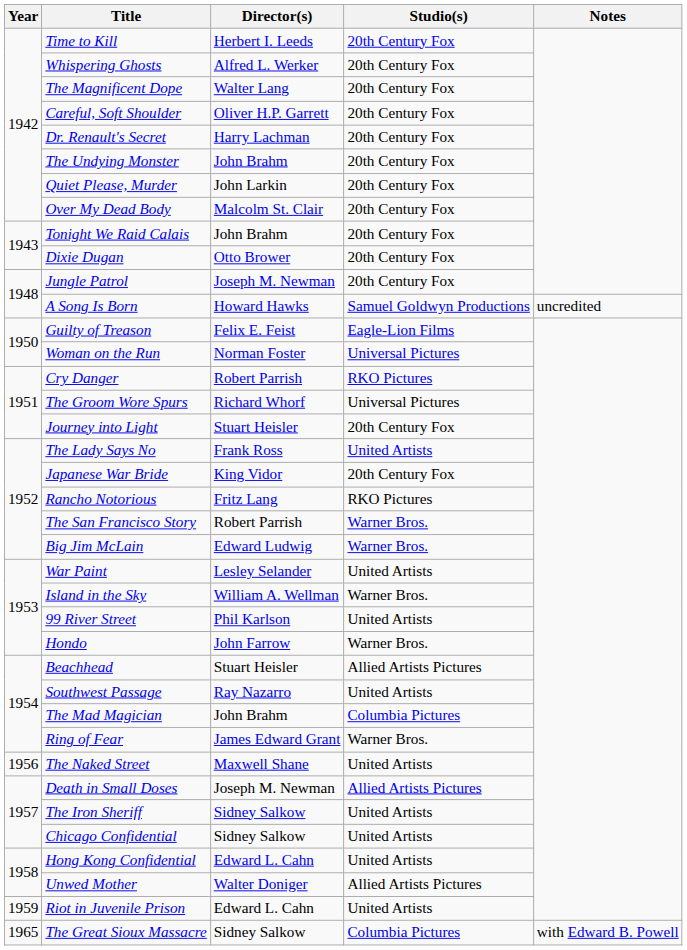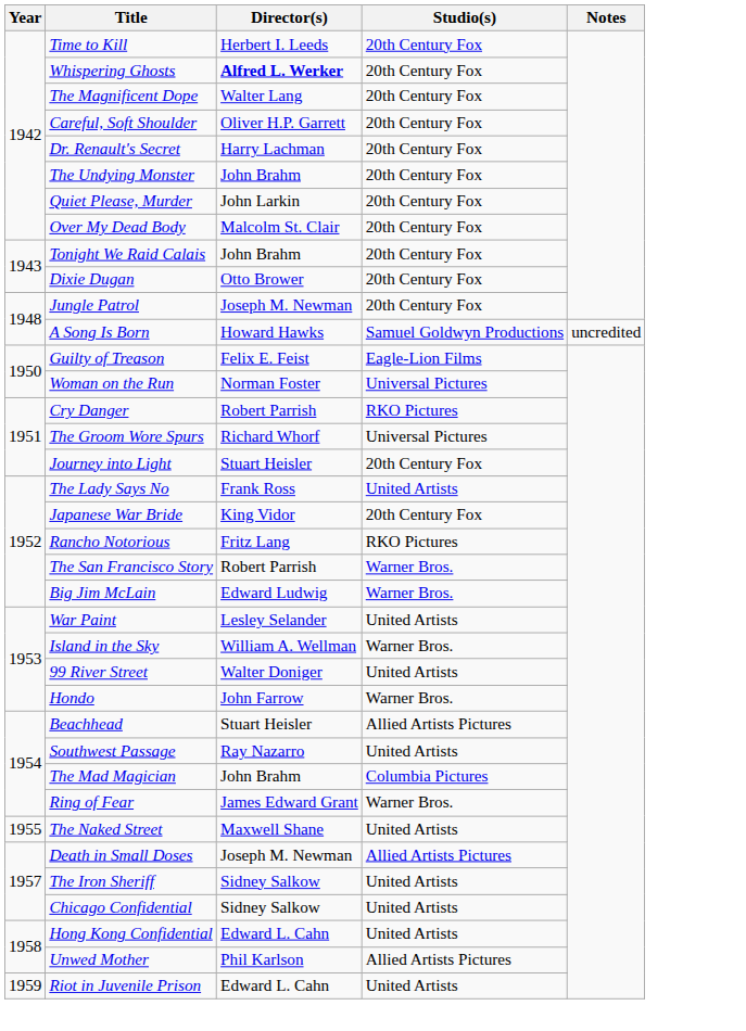 <table class="wikitable sortable">
 <tr>
 <th>Year</th>
 <th>Title</th>
 <th>Director(s)</th>
 <th>Studio(s)</th>
 <th>Notes</th>
 </tr>
 <tr>
 <td rowspan="8">1942</td>
 <td><em><a href='#'>Time to Kill</a></em></td>
 <td><a href='#'>Herbert I. Leeds</a></td>
 <td><a href='#'>20th Century Fox</a></td>
 </tr>
 <tr>
 <td><em><a href='#'>Whispering Ghosts</a></em></td>
-<td><a href='#'>Alfred L. Werker</a></td>
+<td><strong><a href='#'>Alfred L. Werker</a></strong></td>
 <td>20th Century Fox</td>
 </tr>
 <tr>
 <td><em><a href='#'>The Magnificent Dope</a></em></td>
 <td><a href='#'>Walter Lang</a></td>
 <td>20th Century Fox</td>
 </tr>
 <tr>
 <td><em><a href='#'>Careful, Soft Shoulder</a></em></td>
 <td><a href='#'>Oliver H.P. Garrett</a></td>
 <td>20th Century Fox</td>
 </tr>
 <tr>
 <td><em><a href='#'>Dr. Renault's Secret</a></em></td>
 <td><a href='#'>Harry Lachman</a></td>
 <td>20th Century Fox</td>
 </tr>
 <tr>
 <td><em><a href='#'>The Undying Monster</a></em></td>
 <td><a href='#'>John Brahm</a></td>
 <td>20th Century Fox</td>
 </tr>
 <tr>
 <td><em><a href='#'>Quiet Please, Murder</a></em></td>
 <td>John Larkin</td>
 <td>20th Century Fox</td>
 </tr>
 <tr>
 <td><em><a href='#'>Over My Dead Body</a></em></td>
 <td><a href='#'>Malcolm St. Clair</a></td>
 <td>20th Century Fox</td>
 </tr>
 <tr>
 <td rowspan="2">1943</td>
 <td><em><a href='#'>Tonight We Raid Calais</a></em></td>
 <td>John Brahm</td>
 <td>20th Century Fox</td>
 </tr>
 <tr>
 <td><em><a href='#'>Dixie Dugan</a></em></td>
 <td><a href='#'>Otto Brower</a></td>
 <td>20th Century Fox</td>
 </tr>
 <tr>
 <td rowspan="2">1948</td>
 <td><em><a href='#'>Jungle Patrol</a></em></td>
 <td><a href='#'>Joseph M. Newman</a></td>
 <td>20th Century Fox</td>
 </tr>
 <tr>
 <td><em><a href='#'>A Song Is Born</a></em></td>
 <td><a href='#'>Howard Hawks</a></td>
 <td><a href='#'>Samuel Goldwyn Productions</a></td>
 <td>uncredited</td>
 </tr>
 <tr>
 <td rowspan="2">1950</td>
 <td><em><a href='#'>Guilty of Treason</a></em></td>
 <td><a href='#'>Felix E. Feist</a></td>
 <td><a href='#'>Eagle-Lion Films</a></td>
 </tr>
 <tr>
 <td><em><a href='#'>Woman on the Run</a></em></td>
 <td><a href='#'>Norman Foster</a></td>
 <td><a href='#'>Universal Pictures</a></td>
 </tr>
 <tr>
 <td rowspan="3">1951</td>
 <td><em><a href='#'>Cry Danger</a></em></td>
 <td><a href='#'>Robert Parrish</a></td>
 <td><a href='#'>RKO Pictures</a></td>
 </tr>
 <tr>
 <td><em><a href='#'>The Groom Wore Spurs</a></em></td>
 <td><a href='#'>Richard Whorf</a></td>
 <td>Universal Pictures</td>
 </tr>
 <tr>
 <td><em><a href='#'>Journey into Light</a></em></td>
 <td><a href='#'>Stuart Heisler</a></td>
 <td>20th Century Fox</td>
 </tr>
 <tr>
 <td rowspan="5">1952</td>
 <td><em><a href='#'>The Lady Says No</a></em></td>
 <td><a href='#'>Frank Ross</a></td>
 <td><a href='#'>United Artists</a></td>
 </tr>
 <tr>
 <td><em><a href='#'>Japanese War Bride</a></em></td>
 <td><a href='#'>King Vidor</a></td>
 <td>20th Century Fox</td>
 </tr>
 <tr>
 <td><em><a href='#'>Rancho Notorious</a></em></td>
 <td><a href='#'>Fritz Lang</a></td>
 <td>RKO Pictures</td>
 </tr>
 <tr>
 <td><em><a href='#'>The San Francisco Story</a></em></td>
 <td>Robert Parrish</td>
 <td><a href='#'>Warner Bros.</a></td>
 </tr>
 <tr>
 <td><em><a href='#'>Big Jim McLain</a></em></td>
 <td><a href='#'>Edward Ludwig</a></td>
 <td><a href='#'>Warner Bros.</a></td>
 </tr>
 <tr>
 <td rowspan="4">1953</td>
 <td><em><a href='#'>War Paint</a></em></td>
 <td><a href='#'>Lesley Selander</a></td>
 <td>United Artists</td>
 </tr>
 <tr>
 <td><em><a href='#'>Island in the Sky</a></em></td>
 <td><a href='#'>William A. Wellman</a></td>
 <td>Warner Bros.</td>
 </tr>
 <tr>
 <td><em><a href='#'>99 River Street</a></em></td>
-<td><a href='#'>Phil Karlson</a></td>
+<td><a href='#'>Walter Doniger</a></td>
 <td>United Artists</td>
 </tr>
 <tr>
 <td><em><a href='#'>Hondo</a></em></td>
 <td><a href='#'>John Farrow</a></td>
 <td>Warner Bros.</td>
 </tr>
 <tr>
 <td rowspan="4">1954</td>
 <td><em><a href='#'>Beachhead</a></em></td>
 <td>Stuart Heisler</td>
 <td>Allied Artists Pictures</td>
 </tr>
 <tr>
 <td><em><a href='#'>Southwest Passage</a></em></td>
 <td><a href='#'>Ray Nazarro</a></td>
 <td>United Artists</td>
 </tr>
 <tr>
 <td><em><a href='#'>The Mad Magician</a></em></td>
 <td>John Brahm</td>
 <td><a href='#'>Columbia Pictures</a></td>
 </tr>
 <tr>
 <td><em><a href='#'>Ring of Fear</a></em></td>
 <td><a href='#'>James Edward Grant</a></td>
 <td>Warner Bros.</td>
 </tr>
 <tr>
-<td>1956</td>
+<td>1955</td>
 <td><em><a href='#'>The Naked Street</a></em></td>
 <td><a href='#'>Maxwell Shane</a></td>
 <td>United Artists</td>
 </tr>
 <tr>
 <td rowspan="3">1957</td>
 <td><em><a href='#'>Death in Small Doses</a></em></td>
 <td>Joseph M. Newman</td>
 <td><a href='#'>Allied Artists Pictures</a></td>
 </tr>
 <tr>
 <td><em><a href='#'>The Iron Sheriff</a></em></td>
 <td><a href='#'>Sidney Salkow</a></td>
 <td>United Artists</td>
 </tr>
 <tr>
 <td><em><a href='#'>Chicago Confidential</a></em></td>
 <td>Sidney Salkow</td>
 <td>United Artists</td>
 </tr>
 <tr>
 <td rowspan="2">1958</td>
 <td><em><a href='#'>Hong Kong Confidential</a></em></td>
 <td><a href='#'>Edward L. Cahn</a></td>
 <td>United Artists</td>
 </tr>
 <tr>
 <td><em><a href='#'>Unwed Mother</a></em></td>
-<td><a href='#'>Walter Doniger</a></td>
+<td><a href='#'>Phil Karlson</a></td>
 <td>Allied Artists Pictures</td>
 </tr>
 <tr>
 <td>1959</td>
 <td><em><a href='#'>Riot in Juvenile Prison</a></em></td>
 <td>Edward L. Cahn</td>
 <td>United Artists</td>
 </tr>
-<tr>
-<td>1965</td>
-<td><em><a href='#'>The Great Sioux Massacre</a></em></td>
-<td>Sidney Salkow</td>
-<td><a href='#'>Columbia Pictures</a></td>
-<td>with <a href='#'>Edward B. Powell</a></td>
-</tr>
 </table>
